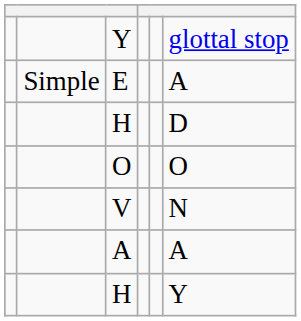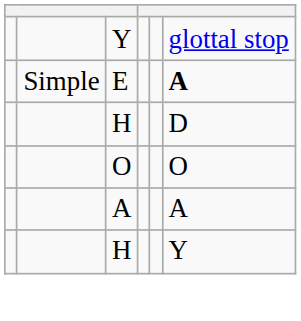 <table class="wikitable">
 <tr>
 <th colspan="3"></th>
 <th colspan="3"></th>
 </tr>
 <tr>
 <td></td>
 <td></td>
 <td>Y</td>
 <td></td>
 <td></td>
 <td><a href='#'>glottal stop</a></td>
 </tr>
 <tr>
 <td></td>
 <td>Simple </td>
 <td>E</td>
 <td></td>
 <td></td>
-<td>A</td>
+<td><strong>A</strong></td>
 </tr>
 <tr>
 <td></td>
 <td></td>
 <td>H</td>
 <td></td>
 <td></td>
 <td>D</td>
 </tr>
 <tr>
 <td></td>
 <td></td>
 <td>O</td>
 <td></td>
 <td></td>
 <td>O</td>
 </tr>
 <tr>
 <td></td>
 <td></td>
-<td>V</td>
-<td></td>
-<td></td>
-<td>N</td>
-</tr>
-<tr>
-<td></td>
-<td></td>
 <td>A</td>
 <td></td>
 <td></td>
 <td>A</td>
 </tr>
 <tr>
 <td></td>
 <td></td>
 <td>H</td>
 <td></td>
 <td></td>
 <td>Y</td>
 </tr>
 </table>
